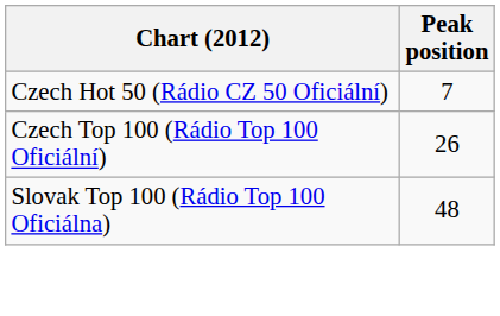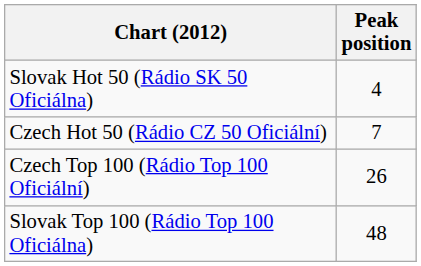 <table class="wikitable sortable">
 <tr>
 <th width="250">Chart (2012)</th>
 <th width="50">Peak<br>position</th>
+</tr>
+<tr>
+<td>Slovak Hot 50 (<a href='#'>Rádio SK 50 Oficiálna</a>)</td>
+<td align="center">4</td>
 </tr>
 <tr>
 <td>Czech Hot 50 (<a href='#'>Rádio CZ 50 Oficiální</a>)</td>
 <td align="center">7</td>
 </tr>
 <tr>
 <td>Czech Top 100 (<a href='#'>Rádio Top 100 Oficiální</a>)</td>
 <td align="center">26</td>
 </tr>
 <tr>
 <td>Slovak Top 100 (<a href='#'>Rádio Top 100 Oficiálna</a>)</td>
 <td align="center">48</td>
 </tr>
 </table>
